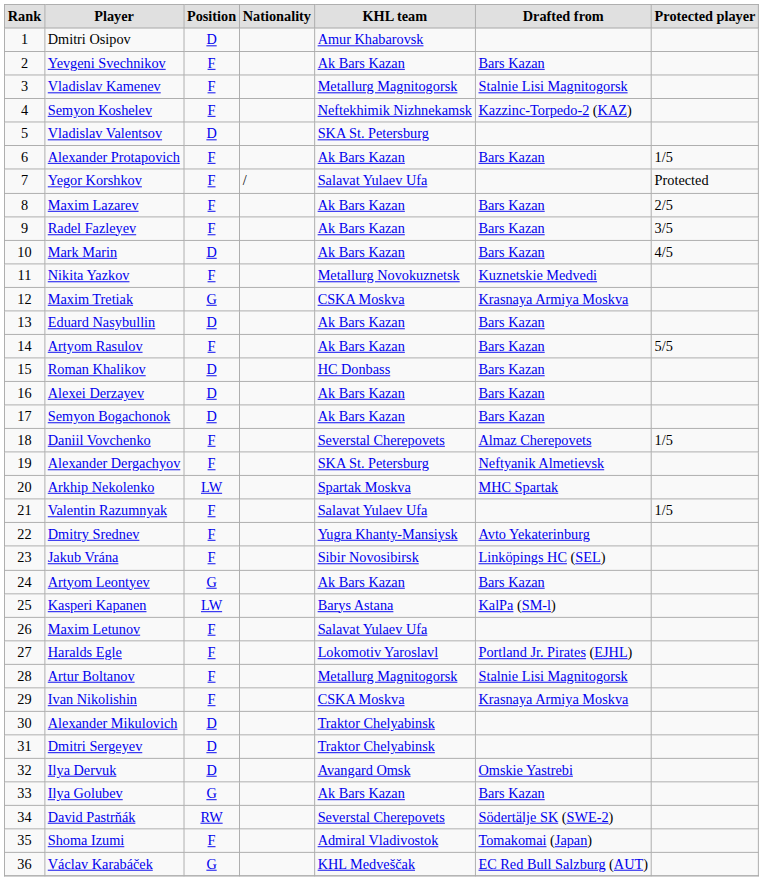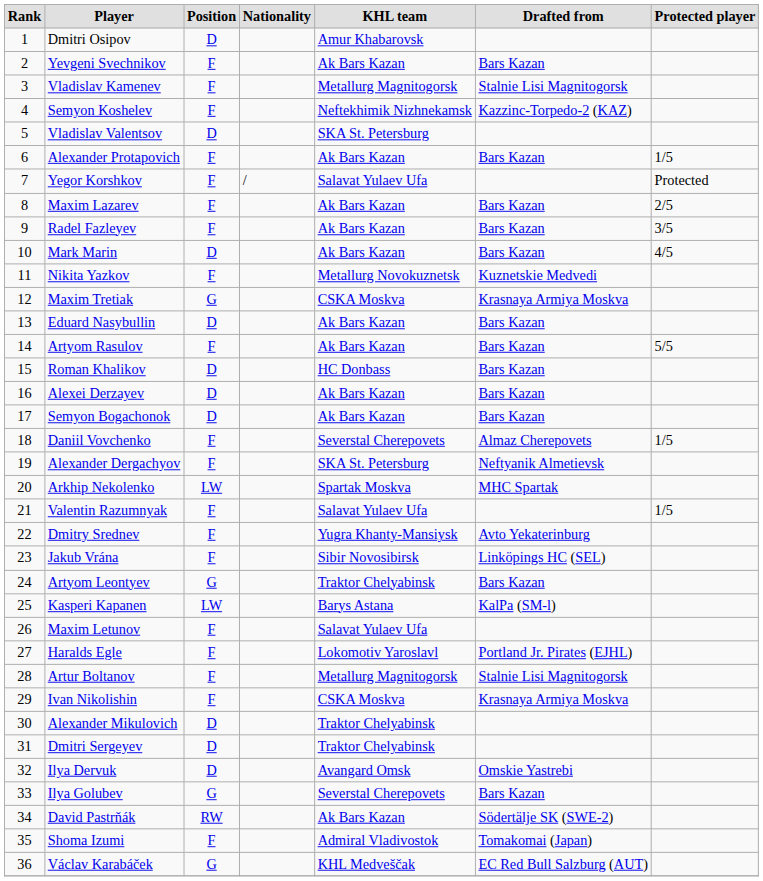 <table style="font-size: 95%; text-align: left;" class="wikitable alternance">
 <tr>
 <th scope="col" style="background: #e0e0e0;">Rank</th>
 <th scope="col" style="background: #e0e0e0;">Player</th>
 <th scope="col" style="background: #e0e0e0;">Position</th>
 <th scope="col" style="background: #e0e0e0;">Nationality</th>
 <th scope="col" style="background: #e0e0e0;">KHL team</th>
 <th scope="col" style="background: #e0e0e0;">Drafted from</th>
 <th scope="col" style="background: #e0e0e0;">Protected player</th>
 </tr>
 <tr>
 <td align="center">1</td>
 <td>Dmitri Osipov</td>
 <td align="center"><a href='#'>D</a></td>
 <td></td>
 <td><a href='#'>Amur Khabarovsk</a></td>
 <td></td>
 <td></td>
 </tr>
 <tr>
 <td align="center">2</td>
 <td><a href='#'>Yevgeni Svechnikov</a></td>
 <td align="center"><a href='#'>F</a></td>
 <td></td>
 <td><a href='#'>Ak Bars Kazan</a></td>
 <td><a href='#'>Bars Kazan</a></td>
 <td></td>
 </tr>
 <tr>
 <td align="center">3</td>
 <td><a href='#'>Vladislav Kamenev</a></td>
 <td align="center"><a href='#'>F</a></td>
 <td></td>
 <td><a href='#'>Metallurg Magnitogorsk</a></td>
 <td><a href='#'>Stalnie Lisi Magnitogorsk</a></td>
 <td></td>
 </tr>
 <tr>
 <td align="center">4</td>
 <td><a href='#'>Semyon Koshelev</a></td>
 <td align="center"><a href='#'>F</a></td>
 <td></td>
 <td><a href='#'>Neftekhimik Nizhnekamsk</a></td>
 <td><a href='#'>Kazzinc-Torpedo-2</a> (<a href='#'>KAZ</a>)</td>
 <td></td>
 </tr>
 <tr>
 <td align="center">5</td>
 <td><a href='#'>Vladislav Valentsov</a></td>
 <td align="center"><a href='#'>D</a></td>
 <td></td>
 <td><a href='#'>SKA St. Petersburg</a></td>
 <td></td>
 <td></td>
 </tr>
 <tr>
 <td align="center">6</td>
 <td><a href='#'>Alexander Protapovich</a></td>
 <td align="center"><a href='#'>F</a></td>
 <td></td>
 <td><a href='#'>Ak Bars Kazan</a></td>
 <td><a href='#'>Bars Kazan</a></td>
 <td>1/5</td>
 </tr>
 <tr>
 <td align="center">7</td>
 <td><a href='#'>Yegor Korshkov</a></td>
 <td align="center"><a href='#'>F</a></td>
 <td>/</td>
 <td><a href='#'>Salavat Yulaev Ufa</a></td>
 <td></td>
 <td>Protected</td>
 </tr>
 <tr>
 <td align="center">8</td>
 <td><a href='#'>Maxim Lazarev</a></td>
 <td align="center"><a href='#'>F</a></td>
 <td></td>
 <td><a href='#'>Ak Bars Kazan</a></td>
 <td><a href='#'>Bars Kazan</a></td>
 <td>2/5</td>
 </tr>
 <tr>
 <td align="center">9</td>
 <td><a href='#'>Radel Fazleyev</a></td>
 <td align="center"><a href='#'>F</a></td>
 <td></td>
 <td><a href='#'>Ak Bars Kazan</a></td>
 <td><a href='#'>Bars Kazan</a></td>
 <td>3/5</td>
 </tr>
 <tr>
 <td align="center">10</td>
 <td><a href='#'>Mark Marin</a></td>
 <td align="center"><a href='#'>D</a></td>
 <td></td>
 <td><a href='#'>Ak Bars Kazan</a></td>
 <td><a href='#'>Bars Kazan</a></td>
 <td>4/5</td>
 </tr>
 <tr>
 <td align="center">11</td>
 <td><a href='#'>Nikita Yazkov</a></td>
 <td align="center"><a href='#'>F</a></td>
 <td></td>
 <td><a href='#'>Metallurg Novokuznetsk</a></td>
 <td><a href='#'>Kuznetskie Medvedi</a></td>
 <td></td>
 </tr>
 <tr>
 <td align="center">12</td>
 <td><a href='#'>Maxim Tretiak</a></td>
 <td align="center"><a href='#'>G</a></td>
 <td></td>
 <td><a href='#'>CSKA Moskva</a></td>
 <td><a href='#'>Krasnaya Armiya Moskva</a></td>
 <td></td>
 </tr>
 <tr>
 <td align="center">13</td>
 <td><a href='#'>Eduard Nasybullin</a></td>
 <td align="center"><a href='#'>D</a></td>
 <td></td>
 <td><a href='#'>Ak Bars Kazan</a></td>
 <td><a href='#'>Bars Kazan</a></td>
 <td></td>
 </tr>
 <tr>
 <td align="center">14</td>
 <td><a href='#'>Artyom Rasulov</a></td>
 <td align="center"><a href='#'>F</a></td>
 <td></td>
 <td><a href='#'>Ak Bars Kazan</a></td>
 <td><a href='#'>Bars Kazan</a></td>
 <td>5/5</td>
 </tr>
 <tr>
 <td align="center">15</td>
 <td><a href='#'>Roman Khalikov</a></td>
 <td align="center"><a href='#'>D</a></td>
 <td></td>
 <td><a href='#'>HC Donbass</a></td>
 <td><a href='#'>Bars Kazan</a></td>
 <td></td>
 </tr>
 <tr>
 <td align="center">16</td>
 <td><a href='#'>Alexei Derzayev</a></td>
 <td align="center"><a href='#'>D</a></td>
 <td></td>
 <td><a href='#'>Ak Bars Kazan</a></td>
 <td><a href='#'>Bars Kazan</a></td>
 <td></td>
 </tr>
 <tr>
 <td align="center">17</td>
 <td><a href='#'>Semyon Bogachonok</a></td>
 <td align="center"><a href='#'>D</a></td>
 <td></td>
 <td><a href='#'>Ak Bars Kazan</a></td>
 <td><a href='#'>Bars Kazan</a></td>
 <td></td>
 </tr>
 <tr>
 <td align="center">18</td>
 <td><a href='#'>Daniil Vovchenko</a></td>
 <td align="center"><a href='#'>F</a></td>
 <td></td>
 <td><a href='#'>Severstal Cherepovets</a></td>
 <td><a href='#'>Almaz Cherepovets</a></td>
 <td>1/5</td>
 </tr>
 <tr>
 <td align="center">19</td>
 <td><a href='#'>Alexander Dergachyov</a></td>
 <td align="center"><a href='#'>F</a></td>
 <td></td>
 <td><a href='#'>SKA St. Petersburg</a></td>
 <td><a href='#'>Neftyanik Almetievsk</a></td>
 <td></td>
 </tr>
 <tr>
 <td align="center">20</td>
 <td><a href='#'>Arkhip Nekolenko</a></td>
 <td align="center"><a href='#'>LW</a></td>
 <td></td>
 <td><a href='#'>Spartak Moskva</a></td>
 <td><a href='#'>MHC Spartak</a></td>
 <td></td>
 </tr>
 <tr>
 <td align="center">21</td>
 <td><a href='#'>Valentin Razumnyak</a></td>
 <td align="center"><a href='#'>F</a></td>
 <td></td>
 <td><a href='#'>Salavat Yulaev Ufa</a></td>
 <td></td>
 <td>1/5</td>
 </tr>
 <tr>
 <td align="center">22</td>
 <td><a href='#'>Dmitry Srednev</a></td>
 <td align="center"><a href='#'>F</a></td>
 <td></td>
 <td><a href='#'>Yugra Khanty-Mansiysk</a></td>
 <td><a href='#'>Avto Yekaterinburg</a></td>
 <td></td>
 </tr>
 <tr>
 <td align="center">23</td>
 <td><a href='#'>Jakub Vrána</a></td>
 <td align="center"><a href='#'>F</a></td>
 <td></td>
 <td><a href='#'>Sibir Novosibirsk</a></td>
 <td><a href='#'>Linköpings HC</a> (<a href='#'>SEL</a>)</td>
 <td></td>
 </tr>
 <tr>
 <td align="center">24</td>
 <td><a href='#'>Artyom Leontyev</a></td>
 <td align="center"><a href='#'>G</a></td>
 <td></td>
-<td><a href='#'>Ak Bars Kazan</a></td>
+<td><a href='#'>Traktor Chelyabinsk</a></td>
 <td><a href='#'>Bars Kazan</a></td>
 <td></td>
 </tr>
 <tr>
 <td align="center">25</td>
 <td><a href='#'>Kasperi Kapanen</a></td>
 <td align="center"><a href='#'>LW</a></td>
 <td></td>
 <td><a href='#'>Barys Astana</a></td>
 <td><a href='#'>KalPa</a> (<a href='#'>SM-l</a>)</td>
 <td></td>
 </tr>
 <tr>
 <td align="center">26</td>
 <td><a href='#'>Maxim Letunov</a></td>
 <td align="center"><a href='#'>F</a></td>
 <td></td>
 <td><a href='#'>Salavat Yulaev Ufa</a></td>
 <td></td>
 <td></td>
 </tr>
 <tr>
 <td align="center">27</td>
 <td><a href='#'>Haralds Egle</a></td>
 <td align="center"><a href='#'>F</a></td>
 <td></td>
 <td><a href='#'>Lokomotiv Yaroslavl</a></td>
 <td><a href='#'>Portland Jr. Pirates</a> (<a href='#'>EJHL</a>)</td>
 <td></td>
 </tr>
 <tr>
 <td align="center">28</td>
 <td><a href='#'>Artur Boltanov</a></td>
 <td align="center"><a href='#'>F</a></td>
 <td></td>
 <td><a href='#'>Metallurg Magnitogorsk</a></td>
 <td><a href='#'>Stalnie Lisi Magnitogorsk</a></td>
 <td></td>
 </tr>
 <tr>
 <td align="center">29</td>
 <td><a href='#'>Ivan Nikolishin</a></td>
 <td align="center"><a href='#'>F</a></td>
 <td></td>
 <td><a href='#'>CSKA Moskva</a></td>
 <td><a href='#'>Krasnaya Armiya Moskva</a></td>
 <td></td>
 </tr>
 <tr>
 <td align="center">30</td>
 <td><a href='#'>Alexander Mikulovich</a></td>
 <td align="center"><a href='#'>D</a></td>
 <td></td>
 <td><a href='#'>Traktor Chelyabinsk</a></td>
 <td></td>
 <td></td>
 </tr>
 <tr>
 <td align="center">31</td>
 <td><a href='#'>Dmitri Sergeyev</a></td>
 <td align="center"><a href='#'>D</a></td>
 <td></td>
 <td><a href='#'>Traktor Chelyabinsk</a></td>
 <td></td>
 <td></td>
 </tr>
 <tr>
 <td align="center">32</td>
 <td><a href='#'>Ilya Dervuk</a></td>
 <td align="center"><a href='#'>D</a></td>
 <td></td>
 <td><a href='#'>Avangard Omsk</a></td>
 <td><a href='#'>Omskie Yastrebi</a></td>
 <td></td>
 </tr>
 <tr>
 <td align="center">33</td>
 <td><a href='#'>Ilya Golubev</a></td>
 <td align="center"><a href='#'>G</a></td>
 <td></td>
-<td><a href='#'>Ak Bars Kazan</a></td>
+<td><a href='#'>Severstal Cherepovets</a></td>
 <td><a href='#'>Bars Kazan</a></td>
 <td></td>
 </tr>
 <tr>
 <td align="center">34</td>
 <td><a href='#'>David Pastrňák</a></td>
 <td align="center"><a href='#'>RW</a></td>
 <td></td>
-<td><a href='#'>Severstal Cherepovets</a></td>
+<td><a href='#'>Ak Bars Kazan</a></td>
 <td><a href='#'>Södertälje SK</a> (<a href='#'>SWE-2</a>)</td>
 <td></td>
 </tr>
 <tr>
 <td align="center">35</td>
 <td><a href='#'>Shoma Izumi</a></td>
 <td align="center"><a href='#'>F</a></td>
 <td></td>
 <td><a href='#'>Admiral Vladivostok</a></td>
 <td><a href='#'>Tomakomai</a> (<a href='#'>Japan</a>)</td>
 <td></td>
 </tr>
 <tr>
 <td align="center">36</td>
 <td><a href='#'>Václav Karabáček</a></td>
 <td align="center"><a href='#'>G</a></td>
 <td></td>
 <td><a href='#'>KHL Medveščak</a></td>
 <td><a href='#'>EC Red Bull Salzburg</a> (<a href='#'>AUT</a>)</td>
 <td></td>
 </tr>
 <tr>
 </tr>
 </table>
